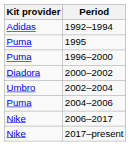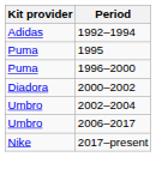 <table class="wikitable">
 <tr>
 <th>Kit provider</th>
 <th>Period</th>
 </tr>
 <tr>
 <td><a href='#'>Adidas</a></td>
 <td>1992–1994</td>
 </tr>
 <tr>
 <td><a href='#'>Puma</a></td>
 <td>1995</td>
 </tr>
 <tr>
 <td><a href='#'>Puma</a></td>
 <td>1996–2000</td>
 </tr>
 <tr>
 <td><a href='#'>Diadora</a></td>
 <td>2000–2002</td>
 </tr>
 <tr>
 <td><a href='#'>Umbro</a></td>
 <td>2002–2004</td>
 </tr>
 <tr>
-<td><a href='#'>Puma</a></td>
-<td>2004–2006</td>
-</tr>
-<tr>
-<td><a href='#'>Nike</a></td>
+<td><a href='#'>Umbro</a></td>
 <td>2006–2017</td>
 </tr>
 <tr>
 <td><a href='#'>Nike</a></td>
 <td>2017–present</td>
 </tr>
 </table>
